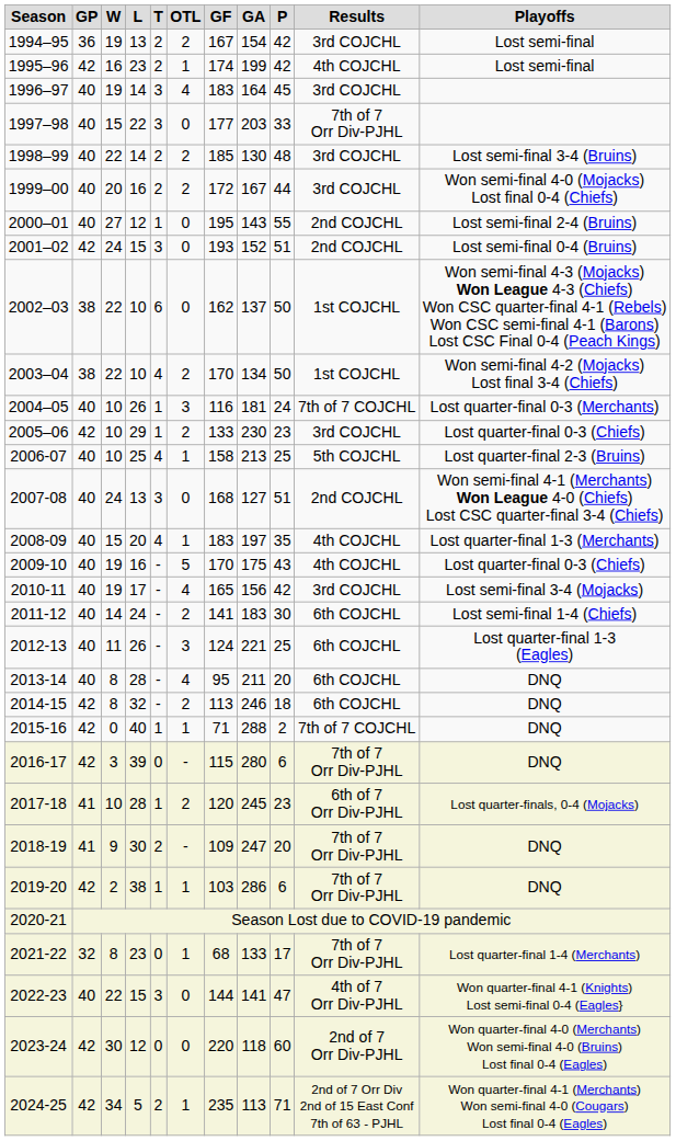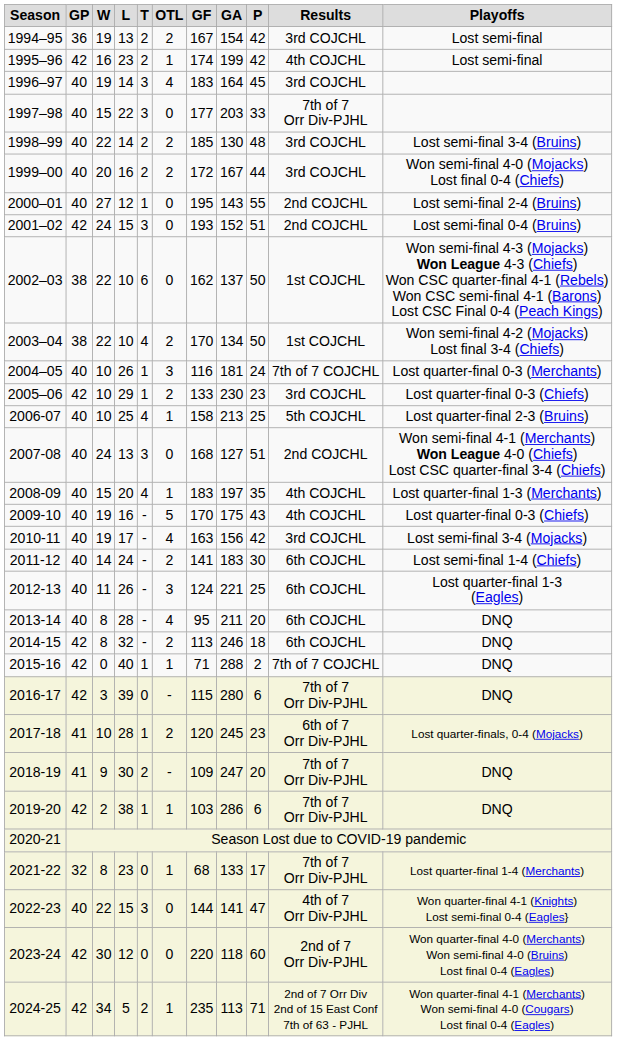 <table class="wikitable">
 <tr style="text-align:center; background:#ddd;">
 <td><strong>Season</strong></td>
 <td><strong>GP</strong></td>
 <td><strong>W</strong></td>
 <td><strong>L</strong></td>
 <td><strong>T</strong></td>
 <td><strong>OTL</strong></td>
 <td><strong>GF</strong></td>
 <td><strong>GA</strong></td>
 <td><strong>P</strong></td>
 <td><strong>Results</strong></td>
 <td><strong>Playoffs</strong></td>
 </tr>
 <tr style="text-align:center;">
 <td>1994–95</td>
 <td>36</td>
 <td>19</td>
 <td>13</td>
 <td>2</td>
 <td>2</td>
 <td>167</td>
 <td>154</td>
 <td>42</td>
 <td>3rd COJCHL</td>
 <td>Lost semi-final</td>
 </tr>
 <tr style="text-align:center;">
 <td>1995–96</td>
 <td>42</td>
 <td>16</td>
 <td>23</td>
 <td>2</td>
 <td>1</td>
 <td>174</td>
 <td>199</td>
 <td>42</td>
 <td>4th COJCHL</td>
 <td>Lost semi-final</td>
 </tr>
 <tr style="text-align:center;">
 <td>1996–97</td>
 <td>40</td>
 <td>19</td>
 <td>14</td>
 <td>3</td>
 <td>4</td>
 <td>183</td>
 <td>164</td>
 <td>45</td>
 <td>3rd COJCHL</td>
 <td></td>
 </tr>
 <tr style="text-align:center;">
 <td>1997–98</td>
 <td>40</td>
 <td>15</td>
 <td>22</td>
 <td>3</td>
 <td>0</td>
 <td>177</td>
 <td>203</td>
 <td>33</td>
 <td>7th of 7<br>Orr Div-PJHL</td>
 <td></td>
 </tr>
 <tr style="text-align:center;">
 <td>1998–99</td>
 <td>40</td>
 <td>22</td>
 <td>14</td>
 <td>2</td>
 <td>2</td>
 <td>185</td>
 <td>130</td>
 <td>48</td>
 <td>3rd COJCHL</td>
 <td>Lost semi-final 3-4 (<a href='#'>Bruins</a>)</td>
 </tr>
 <tr style="text-align:center;">
 <td>1999–00</td>
 <td>40</td>
 <td>20</td>
 <td>16</td>
 <td>2</td>
 <td>2</td>
 <td>172</td>
 <td>167</td>
 <td>44</td>
 <td>3rd COJCHL</td>
 <td>Won semi-final 4-0 (<a href='#'>Mojacks</a>)<br>Lost final 0-4 (<a href='#'>Chiefs</a>)</td>
 </tr>
 <tr style="text-align:center;">
 <td>2000–01</td>
 <td>40</td>
 <td>27</td>
 <td>12</td>
 <td>1</td>
 <td>0</td>
 <td>195</td>
 <td>143</td>
 <td>55</td>
 <td>2nd COJCHL</td>
 <td>Lost semi-final 2-4 (<a href='#'>Bruins</a>)</td>
 </tr>
 <tr style="text-align:center;">
 <td>2001–02</td>
 <td>42</td>
 <td>24</td>
 <td>15</td>
 <td>3</td>
 <td>0</td>
 <td>193</td>
 <td>152</td>
 <td>51</td>
 <td>2nd COJCHL</td>
 <td>Lost semi-final 0-4 (<a href='#'>Bruins</a>)</td>
 </tr>
 <tr style="text-align:center;">
 <td>2002–03</td>
 <td>38</td>
 <td>22</td>
 <td>10</td>
 <td>6</td>
 <td>0</td>
 <td>162</td>
 <td>137</td>
 <td>50</td>
 <td>1st COJCHL</td>
 <td>Won semi-final 4-3 (<a href='#'>Mojacks</a>)<br><strong>Won League</strong> 4-3 (<a href='#'>Chiefs</a>)<br>Won CSC quarter-final 4-1 (<a href='#'>Rebels</a>)<br>Won CSC semi-final 4-1 (<a href='#'>Barons</a>)<br>Lost CSC Final 0-4 (<a href='#'>Peach Kings</a>)</td>
 </tr>
 <tr style="text-align:center;">
 <td>2003–04</td>
 <td>38</td>
 <td>22</td>
 <td>10</td>
 <td>4</td>
 <td>2</td>
 <td>170</td>
 <td>134</td>
 <td>50</td>
 <td>1st COJCHL</td>
 <td>Won semi-final 4-2 (<a href='#'>Mojacks</a>)<br>Lost final 3-4 (<a href='#'>Chiefs</a>)</td>
 </tr>
 <tr style="text-align:center;">
 <td>2004–05</td>
 <td>40</td>
 <td>10</td>
 <td>26</td>
 <td>1</td>
 <td>3</td>
 <td>116</td>
 <td>181</td>
 <td>24</td>
 <td>7th of 7 COJCHL</td>
 <td>Lost quarter-final 0-3 (<a href='#'>Merchants</a>)</td>
 </tr>
 <tr style="text-align:center;">
 <td>2005–06</td>
 <td>42</td>
 <td>10</td>
 <td>29</td>
 <td>1</td>
 <td>2</td>
 <td>133</td>
 <td>230</td>
 <td>23</td>
 <td>3rd COJCHL</td>
 <td>Lost quarter-final 0-3 (<a href='#'>Chiefs</a>)</td>
 </tr>
 <tr style="text-align:center;">
 <td>2006-07</td>
 <td>40</td>
 <td>10</td>
 <td>25</td>
 <td>4</td>
 <td>1</td>
 <td>158</td>
 <td>213</td>
 <td>25</td>
 <td>5th COJCHL</td>
 <td>Lost quarter-final 2-3 (<a href='#'>Bruins</a>)</td>
 </tr>
 <tr style="text-align:center;">
 <td>2007-08</td>
 <td>40</td>
 <td>24</td>
 <td>13</td>
 <td>3</td>
 <td>0</td>
 <td>168</td>
 <td>127</td>
 <td>51</td>
 <td>2nd COJCHL</td>
 <td>Won semi-final 4-1 (<a href='#'>Merchants</a>)<br><strong>Won League</strong> 4-0 (<a href='#'>Chiefs</a>)<br>Lost CSC quarter-final 3-4 (<a href='#'>Chiefs</a>)</td>
 </tr>
 <tr style="text-align:center;">
 <td>2008-09</td>
 <td>40</td>
 <td>15</td>
 <td>20</td>
 <td>4</td>
 <td>1</td>
 <td>183</td>
 <td>197</td>
 <td>35</td>
 <td>4th COJCHL</td>
 <td>Lost quarter-final 1-3 (<a href='#'>Merchants</a>)</td>
 </tr>
 <tr style="text-align:center;">
 <td>2009-10</td>
 <td>40</td>
 <td>19</td>
 <td>16</td>
 <td>-</td>
 <td>5</td>
 <td>170</td>
 <td>175</td>
 <td>43</td>
 <td>4th COJCHL</td>
 <td>Lost quarter-final 0-3 (<a href='#'>Chiefs</a>)</td>
 </tr>
 <tr style="text-align:center;">
 <td>2010-11</td>
 <td>40</td>
 <td>19</td>
 <td>17</td>
 <td>-</td>
 <td>4</td>
-<td>165</td>
+<td>163</td>
 <td>156</td>
 <td>42</td>
 <td>3rd COJCHL</td>
 <td>Lost semi-final 3-4 (<a href='#'>Mojacks</a>)</td>
 </tr>
 <tr style="text-align:center;">
 <td>2011-12</td>
 <td>40</td>
 <td>14</td>
 <td>24</td>
 <td>-</td>
 <td>2</td>
 <td>141</td>
 <td>183</td>
 <td>30</td>
 <td>6th COJCHL</td>
 <td>Lost semi-final 1-4 (<a href='#'>Chiefs</a>)</td>
 </tr>
 <tr style="text-align:center;">
 <td>2012-13</td>
 <td>40</td>
 <td>11</td>
 <td>26</td>
 <td>-</td>
 <td>3</td>
 <td>124</td>
 <td>221</td>
 <td>25</td>
 <td>6th COJCHL</td>
 <td>Lost quarter-final 1-3<br>(<a href='#'>Eagles</a>)</td>
 </tr>
 <tr style="text-align:center;">
 <td>2013-14</td>
 <td>40</td>
 <td>8</td>
 <td>28</td>
 <td>-</td>
 <td>4</td>
 <td>95</td>
 <td>211</td>
 <td>20</td>
 <td>6th COJCHL</td>
 <td>DNQ</td>
 </tr>
 <tr style="text-align:center;">
 <td>2014-15</td>
 <td>42</td>
 <td>8</td>
 <td>32</td>
 <td>-</td>
 <td>2</td>
 <td>113</td>
 <td>246</td>
 <td>18</td>
 <td>6th COJCHL</td>
 <td>DNQ</td>
 </tr>
 <tr style="text-align:center;">
 <td>2015-16</td>
 <td>42</td>
 <td>0</td>
 <td>40</td>
 <td>1</td>
 <td>1</td>
 <td>71</td>
 <td>288</td>
 <td>2</td>
 <td>7th of 7 COJCHL</td>
 <td>DNQ</td>
 </tr>
 <tr style="text-align:center;"  bgcolor=beige>
 <td>2016-17</td>
 <td>42</td>
 <td>3</td>
 <td>39</td>
 <td>0</td>
 <td>-</td>
 <td>115</td>
 <td>280</td>
 <td>6</td>
 <td>7th of 7<br>Orr Div-PJHL</td>
 <td>DNQ</td>
 </tr>
 <tr style="text-align:center;"  bgcolor=beige>
 <td>2017-18</td>
 <td>41</td>
 <td>10</td>
 <td>28</td>
 <td>1</td>
 <td>2</td>
 <td>120</td>
 <td>245</td>
 <td>23</td>
 <td>6th of 7<br>Orr Div-PJHL</td>
 <td><small>Lost quarter-finals, 0-4 (<a href='#'>Mojacks</a>)</small></td>
 </tr>
 <tr style="text-align:center;"  bgcolor=beige>
 <td>2018-19</td>
 <td>41</td>
 <td>9</td>
 <td>30</td>
 <td>2</td>
 <td>-</td>
 <td>109</td>
 <td>247</td>
 <td>20</td>
 <td>7th of 7<br>Orr Div-PJHL</td>
 <td>DNQ</td>
 </tr>
 <tr style="text-align:center;"  bgcolor=beige>
 <td>2019-20</td>
 <td>42</td>
 <td>2</td>
 <td>38</td>
 <td>1</td>
 <td>1</td>
 <td>103</td>
 <td>286</td>
 <td>6</td>
 <td>7th of 7<br>Orr Div-PJHL</td>
 <td>DNQ</td>
 </tr>
 <tr align="center" bgcolor="beige">
 <td>2020-21</td>
 <td colspan="10">Season Lost due to COVID-19 pandemic</td>
 </tr>
 <tr style="text-align:center;"  bgcolor=beige>
 <td>2021-22</td>
 <td>32</td>
 <td>8</td>
 <td>23</td>
 <td>0</td>
 <td>1</td>
 <td>68</td>
 <td>133</td>
 <td>17</td>
 <td>7th of 7<br>Orr Div-PJHL</td>
 <td><small>Lost quarter-final 1-4 (<a href='#'>Merchants</a>)</small></td>
 </tr>
 <tr style="text-align:center;"  bgcolor=beige>
 <td>2022-23</td>
 <td>40</td>
 <td>22</td>
 <td>15</td>
 <td>3</td>
 <td>0</td>
 <td>144</td>
 <td>141</td>
 <td>47</td>
 <td>4th of 7<br>Orr Div-PJHL</td>
 <td><small>Won quarter-final 4-1 (<a href='#'>Knights</a>)<br>Lost semi-final 0-4 (<a href='#'>Eagles</a>}</small></td>
 </tr>
 <tr style="text-align:center;"  bgcolor=beige>
 <td>2023-24</td>
 <td>42</td>
 <td>30</td>
 <td>12</td>
 <td>0</td>
 <td>0</td>
 <td>220</td>
 <td>118</td>
 <td>60</td>
 <td>2nd of 7<br>Orr Div-PJHL</td>
 <td><small>Won quarter-final 4-0 (<a href='#'>Merchants</a>)<br>Won semi-final 4-0 (<a href='#'>Bruins</a>)<br>Lost final 0-4 (<a href='#'>Eagles</a>)</small></td>
 </tr>
 <tr style="text-align:center;"  bgcolor=beige>
 <td>2024-25</td>
 <td>42</td>
 <td>34</td>
 <td>5</td>
 <td>2</td>
 <td>1</td>
 <td>235</td>
 <td>113</td>
 <td>71</td>
 <td><small>2nd of 7 Orr Div<br>2nd of 15 East Conf<br> 7th of 63 - PJHL</small></td>
 <td><small>Won quarter-final 4-1 (<a href='#'>Merchants</a>)<br>Won semi-final 4-0 (<a href='#'>Cougars</a>)<br>Lost final 0-4 (<a href='#'>Eagles</a>)</small></td>
 </tr>
 </table>
